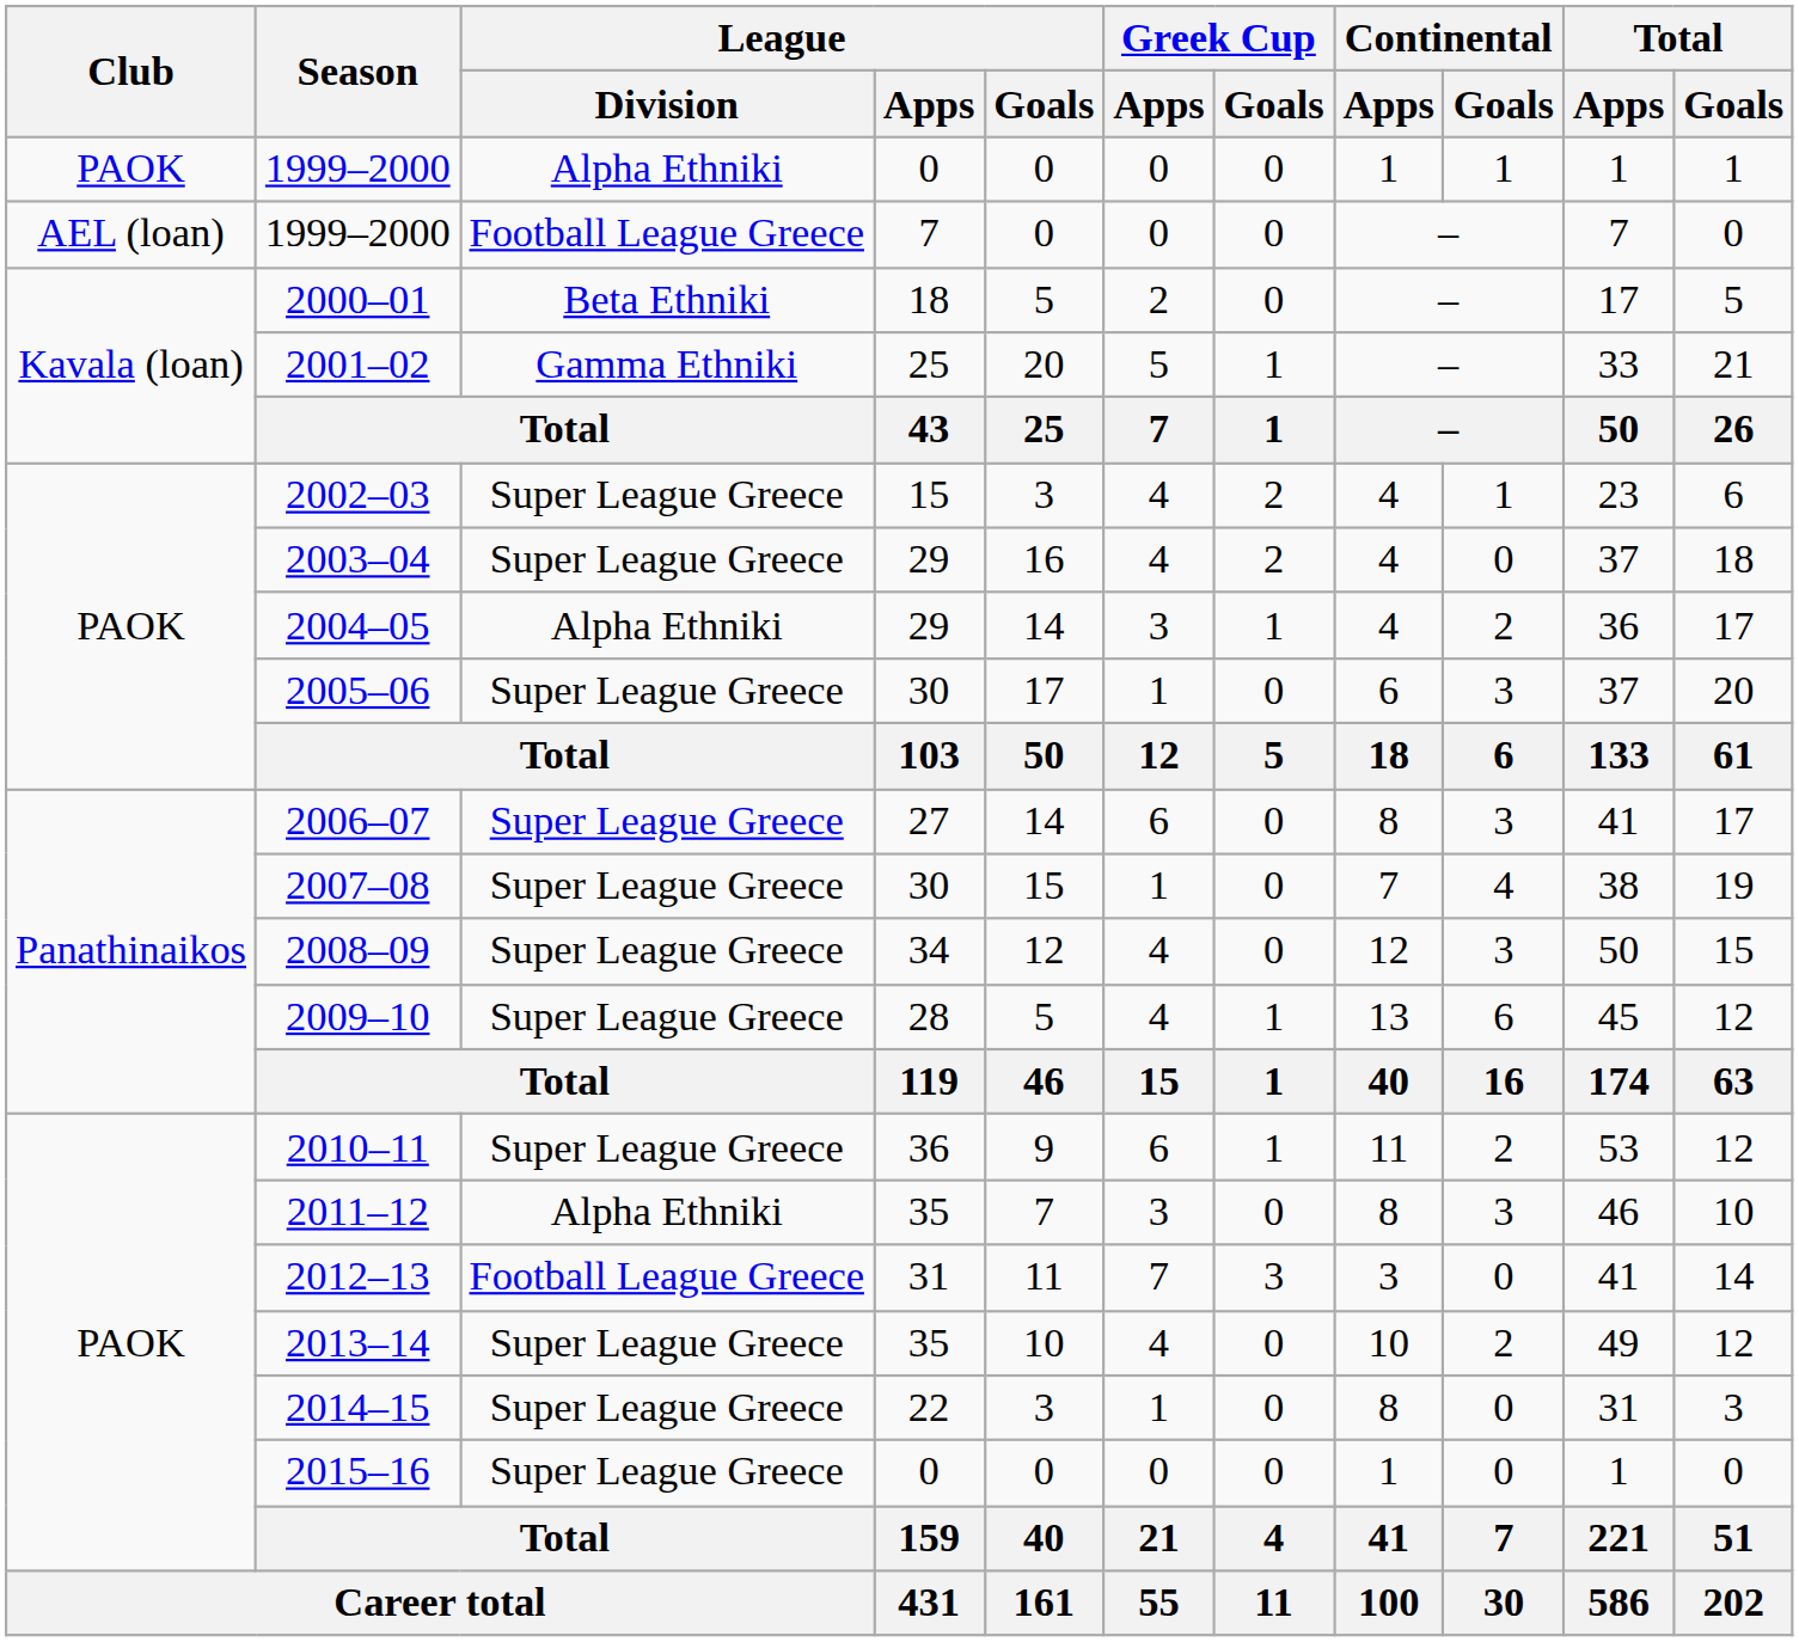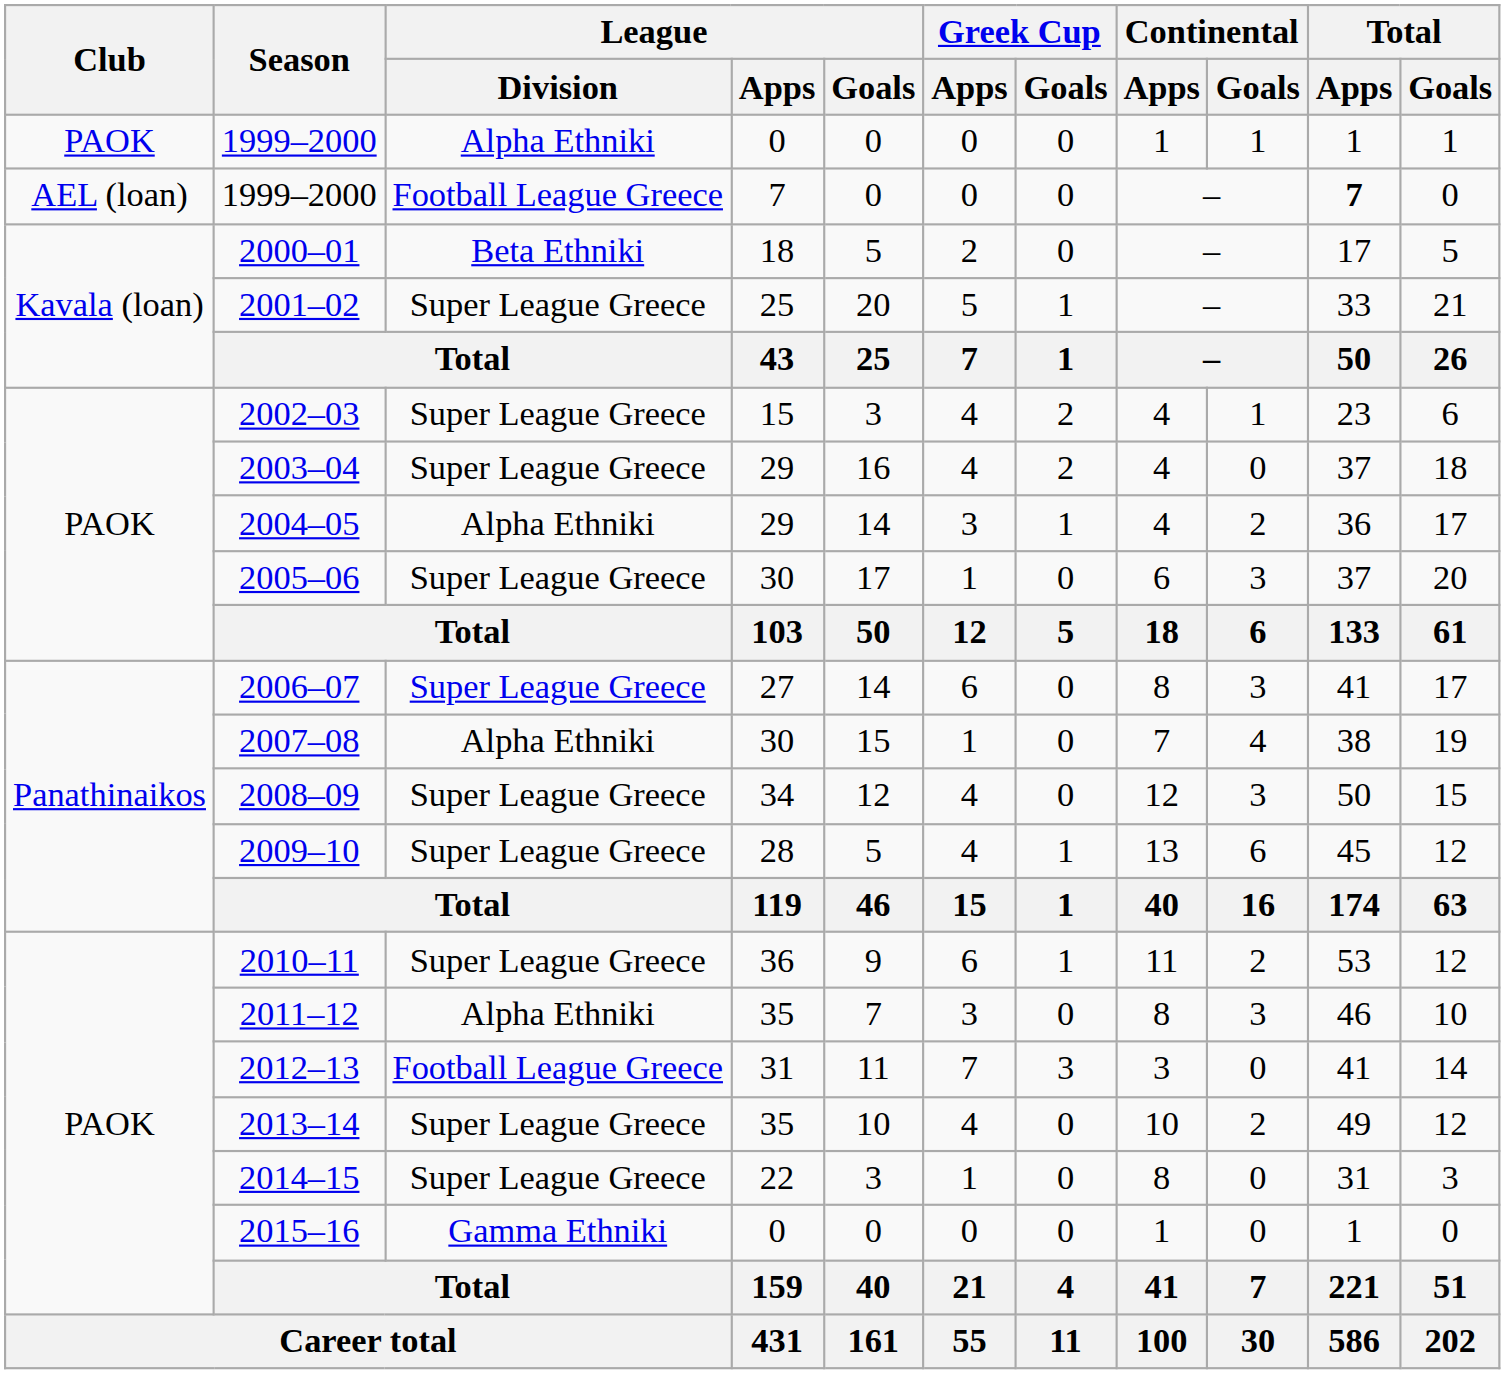 <table class="wikitable" style="text-align:center">
 <tr>
 <th rowspan="2">Club</th>
 <th rowspan="2">Season</th>
 <th colspan="3">League</th>
 <th colspan="2"><a href='#'>Greek Cup</a></th>
 <th colspan="2">Continental</th>
 <th colspan="2">Total</th>
 </tr>
 <tr>
 <th>Division</th>
 <th>Apps</th>
 <th>Goals</th>
 <th>Apps</th>
 <th>Goals</th>
 <th>Apps</th>
 <th>Goals</th>
 <th>Apps</th>
 <th>Goals</th>
 </tr>
 <tr>
 <td><a href='#'>PAOK</a></td>
 <td><a href='#'>1999–2000</a></td>
 <td><a href='#'>Alpha Ethniki</a></td>
 <td>0</td>
 <td>0</td>
 <td>0</td>
 <td>0</td>
 <td>1</td>
 <td>1</td>
 <td>1</td>
 <td>1</td>
 </tr>
 <tr>
 <td><a href='#'>AEL</a> (loan)</td>
 <td>1999–2000</td>
 <td><a href='#'>Football League Greece</a></td>
 <td>7</td>
 <td>0</td>
 <td>0</td>
 <td>0</td>
 <td colspan="2">–</td>
-<td>7</td>
+<td><strong>7</strong></td>
 <td>0</td>
 </tr>
 <tr>
 <td rowspan=3><a href='#'>Kavala</a> (loan)</td>
 <td><a href='#'>2000–01</a></td>
 <td><a href='#'>Beta Ethniki</a></td>
 <td>18</td>
 <td>5</td>
 <td>2</td>
 <td>0</td>
 <td colspan="2">–</td>
 <td>17</td>
 <td>5</td>
 </tr>
 <tr>
 <td><a href='#'>2001–02</a></td>
-<td><a href='#'>Gamma Ethniki</a></td>
+<td>Super League Greece</td>
 <td>25</td>
 <td>20</td>
 <td>5</td>
 <td>1</td>
 <td colspan="2">–</td>
 <td>33</td>
 <td>21</td>
 </tr>
 <tr>
 <th colspan="2">Total</th>
 <th>43</th>
 <th>25</th>
 <th>7</th>
 <th>1</th>
 <th colspan="2">–</th>
 <th>50</th>
 <th>26</th>
 </tr>
 <tr>
 <td rowspan=5>PAOK</td>
 <td><a href='#'>2002–03</a></td>
 <td>Super League Greece</td>
 <td>15</td>
 <td>3</td>
 <td>4</td>
 <td>2</td>
 <td>4</td>
 <td>1</td>
 <td>23</td>
 <td>6</td>
 </tr>
 <tr>
 <td><a href='#'>2003–04</a></td>
 <td>Super League Greece</td>
 <td>29</td>
 <td>16</td>
 <td>4</td>
 <td>2</td>
 <td>4</td>
 <td>0</td>
 <td>37</td>
 <td>18</td>
 </tr>
 <tr>
 <td><a href='#'>2004–05</a></td>
 <td>Alpha Ethniki</td>
 <td>29</td>
 <td>14</td>
 <td>3</td>
 <td>1</td>
 <td>4</td>
 <td>2</td>
 <td>36</td>
 <td>17</td>
 </tr>
 <tr>
 <td><a href='#'>2005–06</a></td>
 <td>Super League Greece</td>
 <td>30</td>
 <td>17</td>
 <td>1</td>
 <td>0</td>
 <td>6</td>
 <td>3</td>
 <td>37</td>
 <td>20</td>
 </tr>
 <tr>
 <th colspan="2">Total</th>
 <th>103</th>
 <th>50</th>
 <th>12</th>
 <th>5</th>
 <th>18</th>
 <th>6</th>
 <th>133</th>
 <th>61</th>
 </tr>
 <tr>
 <td rowspan=5><a href='#'>Panathinaikos</a></td>
 <td><a href='#'>2006–07</a></td>
 <td><a href='#'>Super League Greece</a></td>
 <td>27</td>
 <td>14</td>
 <td>6</td>
 <td>0</td>
 <td>8</td>
 <td>3</td>
 <td>41</td>
 <td>17</td>
 </tr>
 <tr>
 <td><a href='#'>2007–08</a></td>
-<td>Super League Greece</td>
+<td>Alpha Ethniki</td>
 <td>30</td>
 <td>15</td>
 <td>1</td>
 <td>0</td>
 <td>7</td>
 <td>4</td>
 <td>38</td>
 <td>19</td>
 </tr>
 <tr>
 <td><a href='#'>2008–09</a></td>
 <td>Super League Greece</td>
 <td>34</td>
 <td>12</td>
 <td>4</td>
 <td>0</td>
 <td>12</td>
 <td>3</td>
 <td>50</td>
 <td>15</td>
 </tr>
 <tr>
 <td><a href='#'>2009–10</a></td>
 <td>Super League Greece</td>
 <td>28</td>
 <td>5</td>
 <td>4</td>
 <td>1</td>
 <td>13</td>
 <td>6</td>
 <td>45</td>
 <td>12</td>
 </tr>
 <tr>
 <th colspan="2">Total</th>
 <th>119</th>
 <th>46</th>
 <th>15</th>
 <th>1</th>
 <th>40</th>
 <th>16</th>
 <th>174</th>
 <th>63</th>
 </tr>
 <tr>
 <td rowspan=7>PAOK</td>
 <td><a href='#'>2010–11</a></td>
 <td>Super League Greece</td>
 <td>36</td>
 <td>9</td>
 <td>6</td>
 <td>1</td>
 <td>11</td>
 <td>2</td>
 <td>53</td>
 <td>12</td>
 </tr>
 <tr>
 <td><a href='#'>2011–12</a></td>
 <td>Alpha Ethniki</td>
 <td>35</td>
 <td>7</td>
 <td>3</td>
 <td>0</td>
 <td>8</td>
 <td>3</td>
 <td>46</td>
 <td>10</td>
 </tr>
 <tr>
 <td><a href='#'>2012–13</a></td>
 <td><a href='#'>Football League Greece</a></td>
 <td>31</td>
 <td>11</td>
 <td>7</td>
 <td>3</td>
 <td>3</td>
 <td>0</td>
 <td>41</td>
 <td>14</td>
 </tr>
 <tr>
 <td><a href='#'>2013–14</a></td>
 <td>Super League Greece</td>
 <td>35</td>
 <td>10</td>
 <td>4</td>
 <td>0</td>
 <td>10</td>
 <td>2</td>
 <td>49</td>
 <td>12</td>
 </tr>
 <tr>
 <td><a href='#'>2014–15</a></td>
 <td>Super League Greece</td>
 <td>22</td>
 <td>3</td>
 <td>1</td>
 <td>0</td>
 <td>8</td>
 <td>0</td>
 <td>31</td>
 <td>3</td>
 </tr>
 <tr>
 <td><a href='#'>2015–16</a></td>
-<td>Super League Greece</td>
+<td><a href='#'>Gamma Ethniki</a></td>
 <td>0</td>
 <td>0</td>
 <td>0</td>
 <td>0</td>
 <td>1</td>
 <td>0</td>
 <td>1</td>
 <td>0</td>
 </tr>
 <tr>
 <th colspan="2">Total</th>
 <th>159</th>
 <th>40</th>
 <th>21</th>
 <th>4</th>
 <th>41</th>
 <th>7</th>
 <th>221</th>
 <th>51</th>
 </tr>
 <tr>
 <th colspan="3">Career total</th>
 <th>431</th>
 <th>161</th>
 <th>55</th>
 <th>11</th>
 <th>100</th>
 <th>30</th>
 <th>586</th>
 <th>202</th>
 </tr>
 </table>
